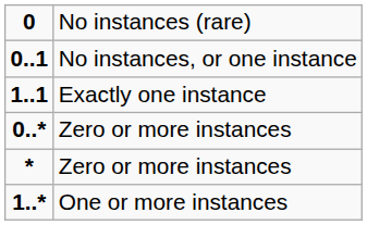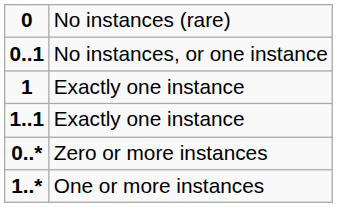 <table class="wikitable">
 <tr>
 <td style="text-align:center;"><strong>0</strong></td>
 <td>No instances (rare)</td>
 </tr>
 <tr>
 <td style="text-align:center;"><strong>0..1</strong></td>
 <td>No instances, or one instance</td>
 </tr>
 <tr>
+<td style="text-align:center;"><strong>1</strong></td>
+<td>Exactly one instance</td>
+</tr>
+<tr>
 <td><strong>1..1</strong></td>
 <td>Exactly one instance</td>
 </tr>
 <tr>
 <td style="text-align:center;"><strong>0..*</strong></td>
 <td>Zero or more instances</td>
 </tr>
 <tr>
-<td style="text-align:center;"><strong>*</strong></td>
-<td>Zero or more instances</td>
-</tr>
-<tr>
 <td style="text-align:center;"><strong>1..*</strong></td>
 <td>One or more instances</td>
 </tr>
 </table>
